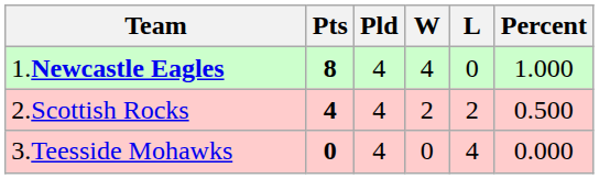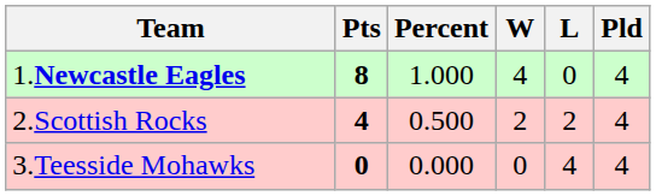 <table class="wikitable" style="text-align: center;">
 <tr>
 <th width="175">Team</th>
 <th width="20" abbr="Points">Pts</th>
-<th width="20" abbr="Played">Pld</th>
+<th width="20" abbr="Percentage">Percent</th>
 <th width="20" abbr="Won">W</th>
 <th width="20" abbr="Lost">L</th>
-<th width="20" abbr="Percentage">Percent</th>
+<th width="20" abbr="Played">Pld</th>
 </tr>
 <tr style="background: #ccffcc;">
 <td style="text-align:left;">1.<strong><a href='#'>Newcastle Eagles</a></strong></td>
 <td><strong>8</strong></td>
-<td>4</td>
+<td>1.000</td>
 <td>4</td>
 <td>0</td>
-<td>1.000</td>
+<td>4</td>
 </tr>
 <tr style="background: #ffcccc;">
 <td style="text-align:left;">2.<a href='#'>Scottish Rocks</a></td>
 <td><strong>4</strong></td>
-<td>4</td>
+<td>0.500</td>
 <td>2</td>
 <td>2</td>
-<td>0.500</td>
+<td>4</td>
 </tr>
 <tr style="background: #ffcccc;">
 <td style="text-align:left;">3.<a href='#'>Teesside Mohawks</a></td>
 <td><strong>0</strong></td>
-<td>4</td>
+<td>0.000</td>
 <td>0</td>
 <td>4</td>
-<td>0.000</td>
+<td>4</td>
 </tr>
 </table>
